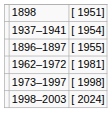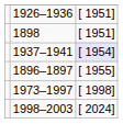 <table class="wikitable sortable">
 <tr>
+</tr>
+<tr>
+<td></td>
+<td>1926–1936</td>
+<td>[ 1951]</td>
 </tr>
 <tr>
 <td></td>
 <td>1898</td>
 <td>[ 1951]</td>
 </tr>
 <tr>
 <td></td>
 <td>1937–1941</td>
-<td>[ 1954]</td>
+<td style="background: lavender;">[ 1954]</td>
 </tr>
 <tr>
 <td></td>
 <td>1896–1897</td>
 <td>[ 1955]</td>
-</tr>
-<tr>
-<td></td>
-<td>1962–1972</td>
-<td>[ 1981]</td>
 </tr>
 <tr>
 <td></td>
 <td>1973–1997</td>
 <td>[ 1998]</td>
 </tr>
 <tr>
 <td></td>
 <td>1998–2003</td>
 <td>[ 2024]</td>
 </tr>
 </table>
